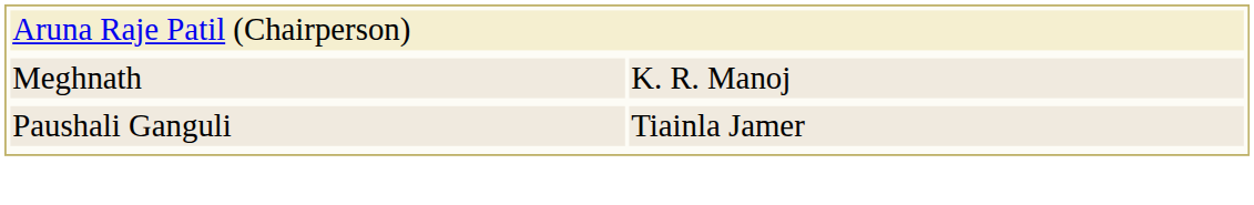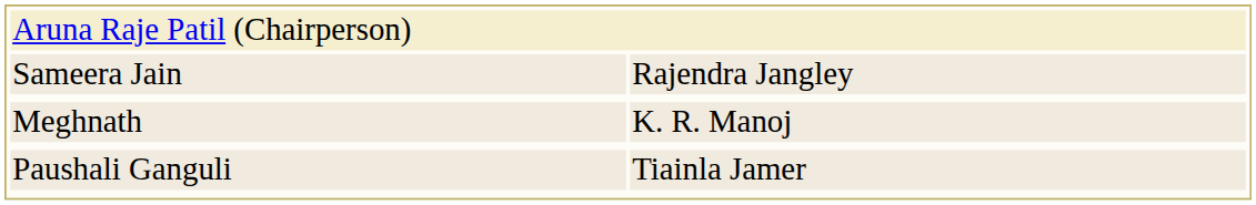 <table style="width:100%;border: 1px solid #BEB168;background-color:#FDFCF6;">
 <tr>
 <td colspan="2" style="background-color:#F5EFD0;"> <a href='#'>Aruna Raje Patil</a> (Chairperson)</td>
+</tr>
+<tr style="background-color:#F0EADF;">
+<td style="width:50%"> Sameera Jain</td>
+<td style="width:50%"> Rajendra Jangley</td>
 </tr>
 <tr style="vertical-align:top;">
 </tr>
 <tr style="background-color:#F0EADF;">
 <td style="width:50%"> Meghnath</td>
 <td style="width:50%"> K. R. Manoj</td>
 </tr>
 <tr style="vertical-align:top;">
 </tr>
 <tr style="background-color:#F0EADF;">
 <td style="width:50%"> Paushali Ganguli</td>
 <td style="width:50%"> Tiainla Jamer</td>
 </tr>
 <tr style="vertical-align:top;">
 </tr>
 </table>
